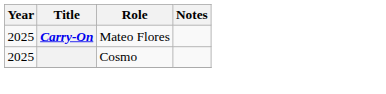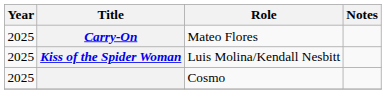 <table class="wikitable plainrowheaders sortable">
 <tr>
 <th scope="col">Year</th>
 <th scope="col">Title</th>
 <th scope="col">Role</th>
 <th scope="col" class="unsortable">Notes</th>
 </tr>
 <tr>
 <td>2025</td>
 <th scope="row"><em><a href='#'>Carry-On</a></em></th>
 <td>Mateo Flores</td>
 <td></td>
 </tr>
 <tr>
 <td>2025</td>
+<th scope="row"><em><a href='#'>Kiss of the Spider Woman</a></em></th>
+<td>Luis Molina/Kendall Nesbitt</td>
+<td></td>
+</tr>
+<tr>
+<td>2025</td>
 <th scope="row"></th>
 <td>Cosmo</td>
 <td></td>
 </tr>
 <tr>
 </tr>
 </table>
